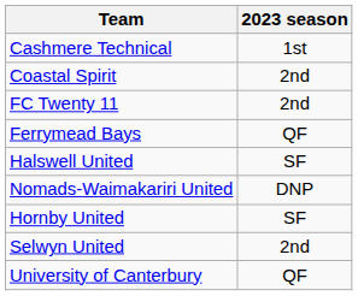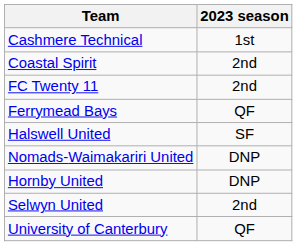 <table class="wikitable sortable">
 <tr>
 <th>Team</th>
 <th>2023 season</th>
 </tr>
 <tr>
 <td><a href='#'>Cashmere Technical</a></td>
 <td align="center">1st</td>
 </tr>
 <tr>
 <td><a href='#'>Coastal Spirit</a></td>
 <td align="center">2nd</td>
 </tr>
 <tr>
 <td><a href='#'>FC Twenty 11</a></td>
 <td align="center">2nd</td>
 </tr>
 <tr>
 <td><a href='#'>Ferrymead Bays</a></td>
 <td align="center">QF</td>
 </tr>
 <tr>
 <td><a href='#'>Halswell United</a></td>
 <td align="center">SF</td>
 </tr>
 <tr>
 <td><a href='#'>Nomads-</a><a href='#'>Waimakariri United</a></td>
 <td align="center">DNP</td>
 </tr>
 <tr>
 <td><a href='#'>Hornby United</a></td>
-<td align="center">SF</td>
+<td align="center">DNP</td>
 </tr>
 <tr>
 <td><a href='#'>Selwyn United</a></td>
 <td align="center">2nd</td>
 </tr>
 <tr>
 <td><a href='#'>University of Canterbury</a></td>
 <td align="center">QF</td>
 </tr>
 </table>
